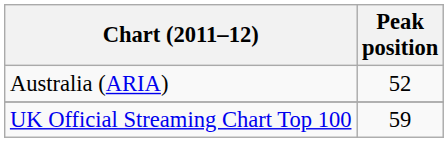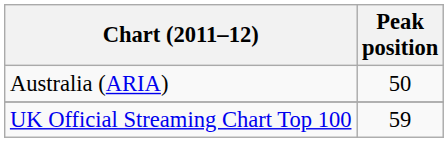 <table class="wikitable sortable">
 <tr>
 <th scope="col">Chart (2011–12)</th>
 <th scope="col">Peak<br>position</th>
 </tr>
 <tr>
 <td>Australia (<a href='#'>ARIA</a>)</td>
-<td align="center">52</td>
+<td align="center">50</td>
 </tr>
 <tr>
 </tr>
 <tr>
 </tr>
 <tr>
 </tr>
 <tr>
 </tr>
 <tr>
 </tr>
 <tr>
 <td><a href='#'>UK Official Streaming Chart Top 100</a></td>
 <td style="text-align:center;">59</td>
 </tr>
 </table>
